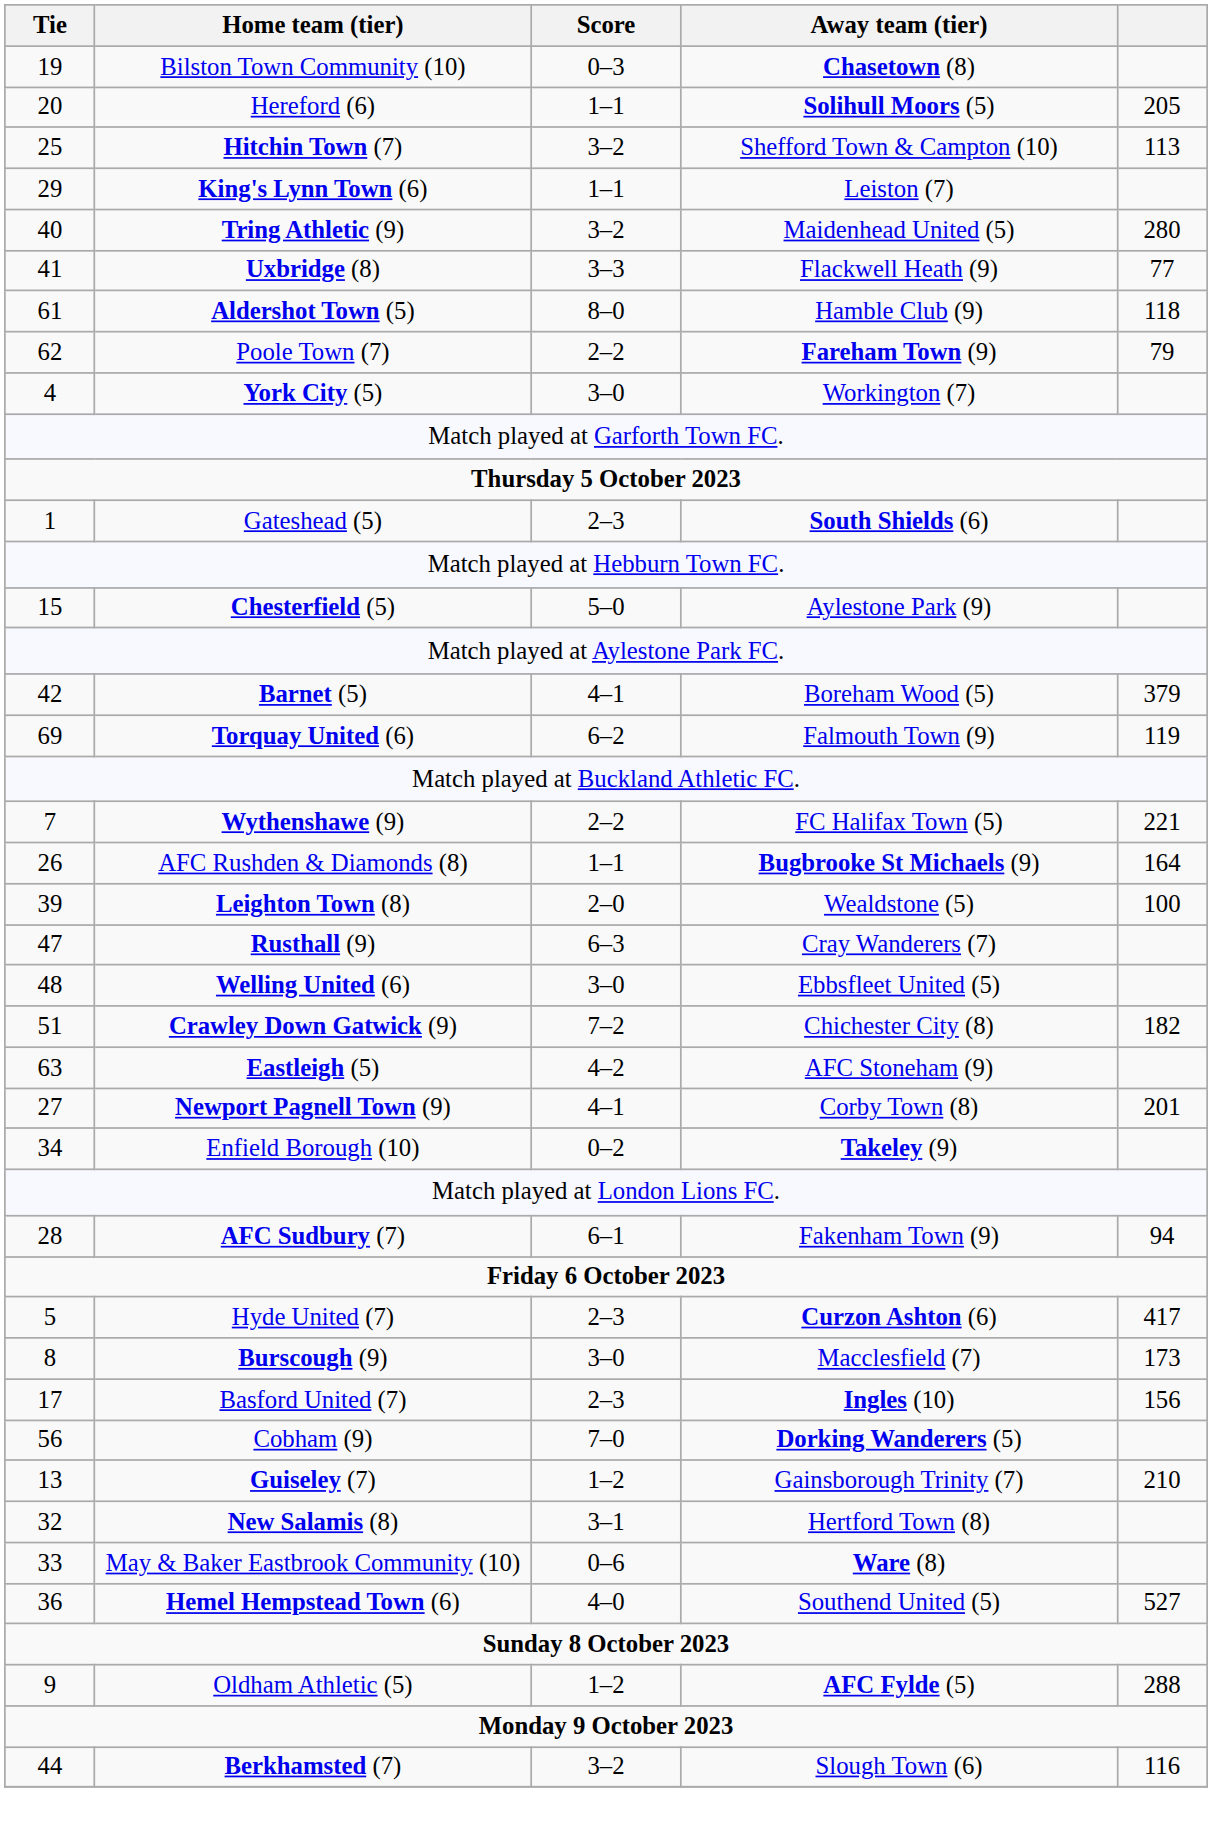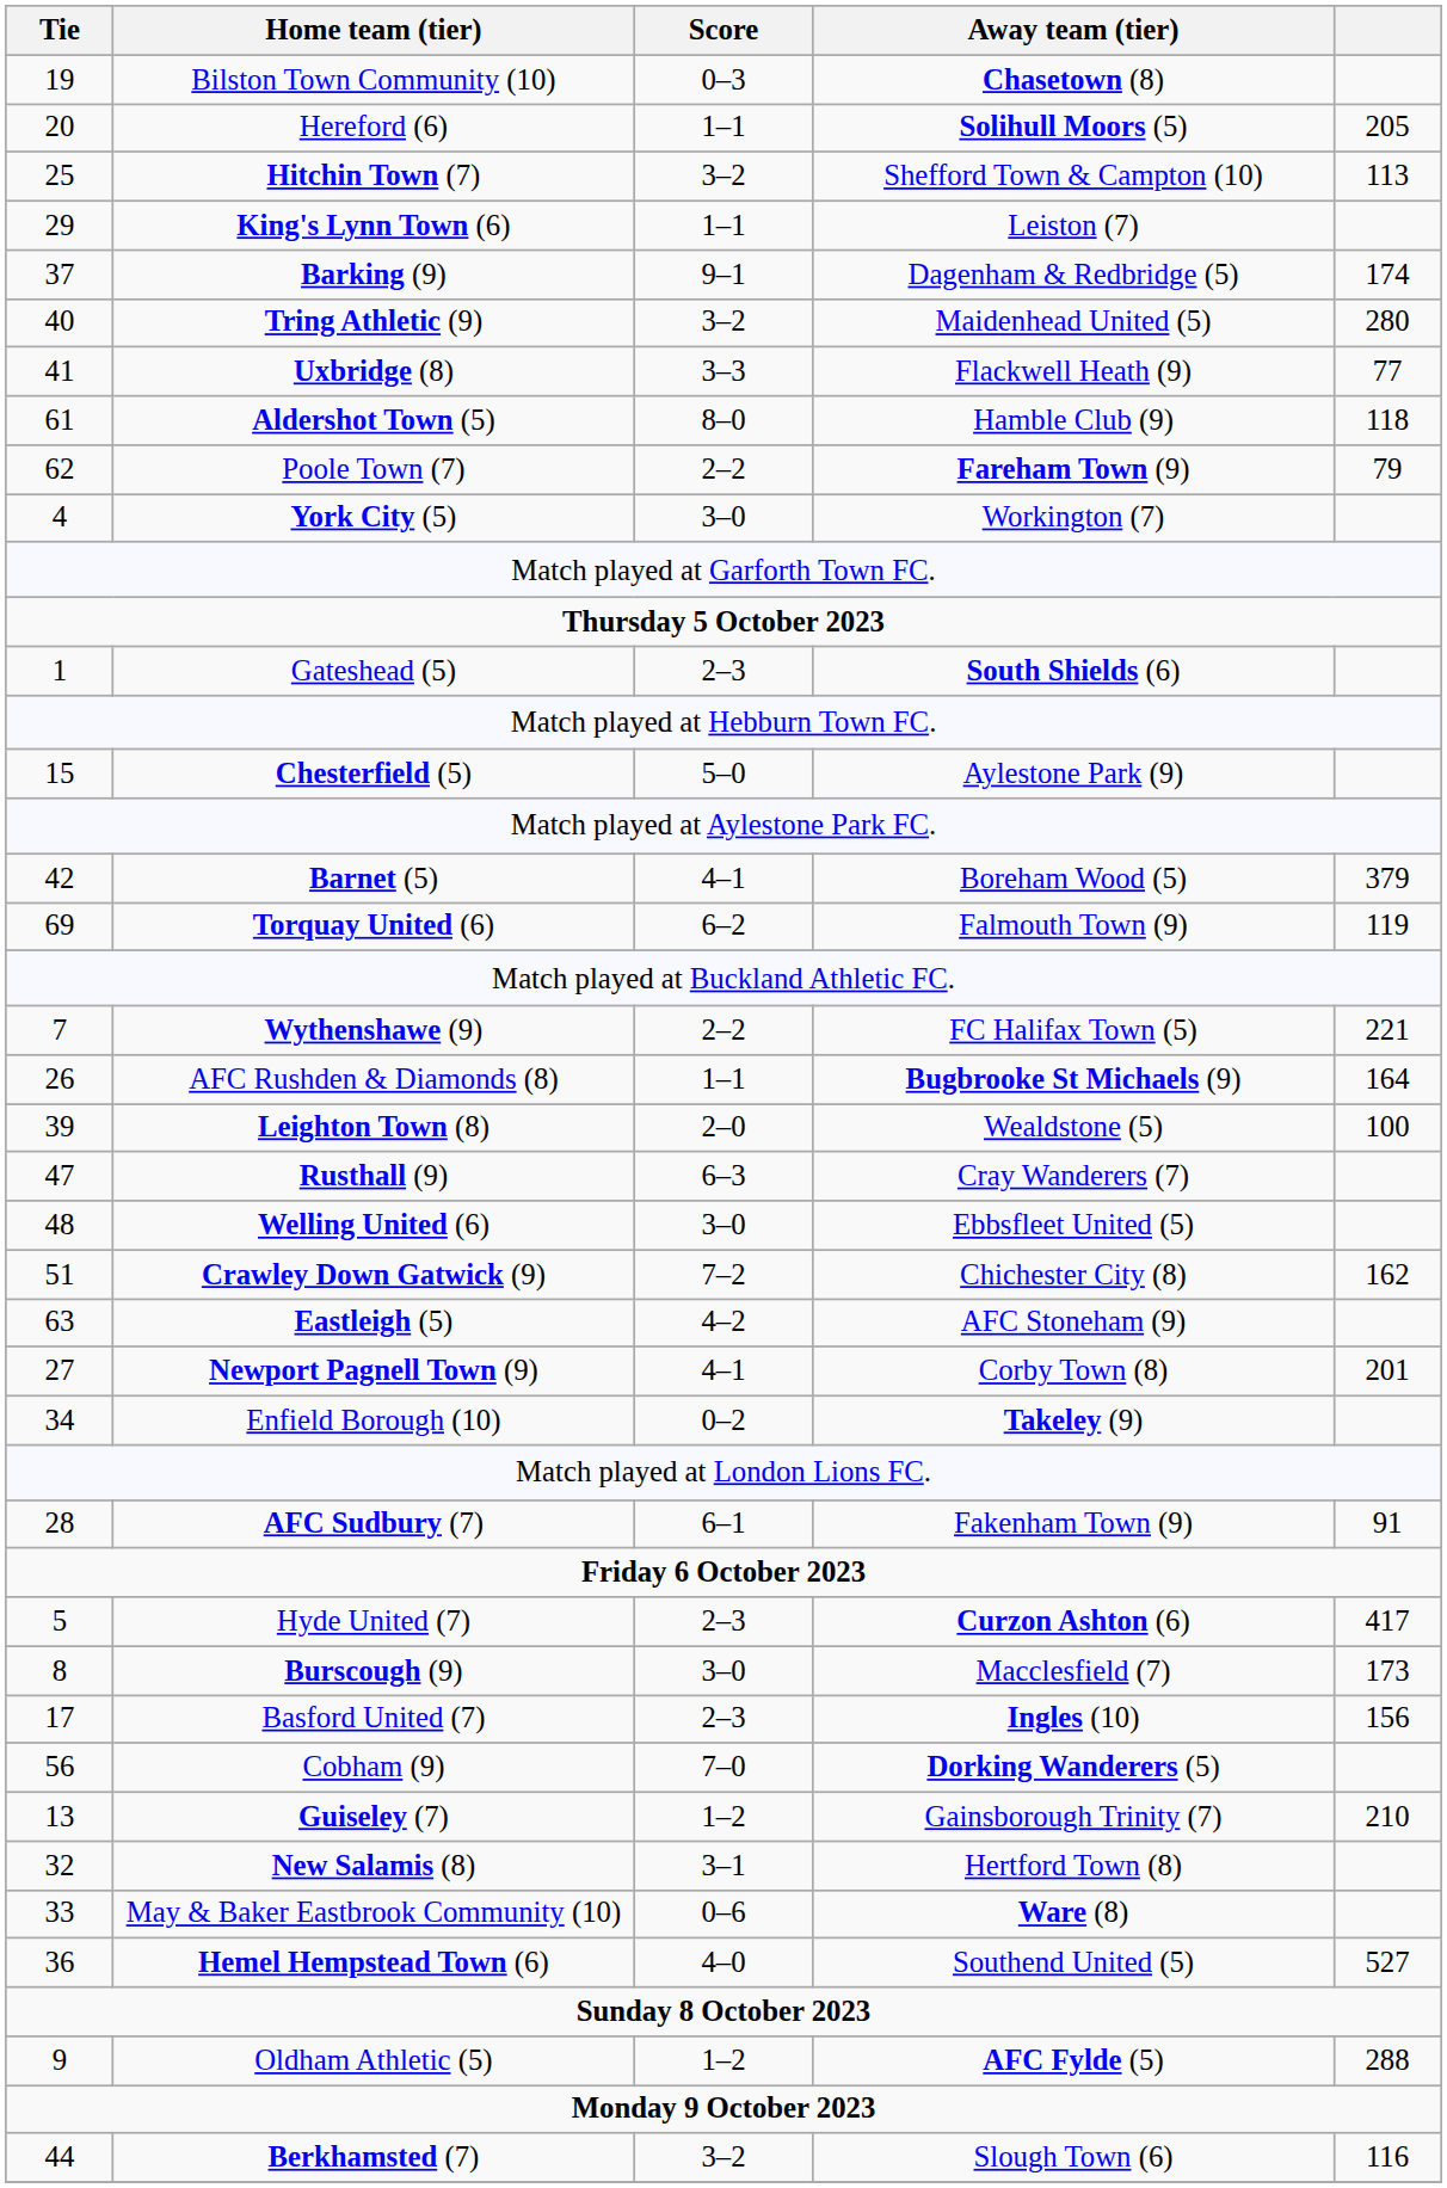 <table class="wikitable" style="width:700px;text-align:center;font-size:90%">
 <tr>
 <th scope="col" style="width: 7.50%">Tie</th>
 <th scope="col" style="width:36.25%">Home team (tier)</th>
 <th scope="col" style="width:12.50%">Score</th>
 <th scope="col" style="width:36.25%">Away team (tier)</th>
 <th scope="col" style="width: 7.50%"></th>
 </tr>
 <tr>
 <td>19</td>
 <td><a href='#'>Bilston Town Community</a> (10)</td>
 <td>0–3</td>
 <td><strong><a href='#'>Chasetown</a></strong> (8)</td>
 <td></td>
 </tr>
 <tr>
 <td>20</td>
 <td><a href='#'>Hereford</a> (6)</td>
 <td>1–1 </td>
 <td><strong><a href='#'>Solihull Moors</a></strong> (5)</td>
 <td>205</td>
 </tr>
 <tr>
 <td>25</td>
 <td><strong><a href='#'>Hitchin Town</a></strong> (7)</td>
 <td>3–2</td>
 <td><a href='#'>Shefford Town & Campton</a> (10)</td>
 <td>113</td>
 </tr>
 <tr>
 <td>29</td>
 <td><strong><a href='#'>King's Lynn Town</a></strong> (6)</td>
 <td>1–1 </td>
 <td><a href='#'>Leiston</a> (7)</td>
 <td></td>
+</tr>
+<tr>
+<td>37</td>
+<td><strong><a href='#'>Barking</a></strong> (9)</td>
+<td>9–1</td>
+<td><a href='#'>Dagenham & Redbridge</a> (5)</td>
+<td>174</td>
 </tr>
 <tr>
 <td>40</td>
 <td><strong><a href='#'>Tring Athletic</a></strong> (9)</td>
 <td>3–2</td>
 <td><a href='#'>Maidenhead United</a> (5)</td>
 <td>280</td>
 </tr>
 <tr>
 <td>41</td>
 <td><strong><a href='#'>Uxbridge</a></strong> (8)</td>
 <td>3–3 </td>
 <td><a href='#'>Flackwell Heath</a> (9)</td>
 <td>77</td>
 </tr>
 <tr>
 <td>61</td>
 <td><strong><a href='#'>Aldershot Town</a></strong> (5)</td>
 <td>8–0</td>
 <td><a href='#'>Hamble Club</a> (9)</td>
 <td>118</td>
 </tr>
 <tr>
 <td>62</td>
 <td><a href='#'>Poole Town</a> (7)</td>
 <td>2–2 </td>
 <td><strong><a href='#'>Fareham Town</a></strong> (9)</td>
 <td>79</td>
 </tr>
 <tr>
 <td>4</td>
 <td><strong><a href='#'>York City</a></strong> (5)</td>
 <td>3–0</td>
 <td><a href='#'>Workington</a> (7)</td>
 <td></td>
 </tr>
 <tr>
 <td colspan="5" style="background:GhostWhite;height:20px;text-align:center">Match played at <a href='#'>Garforth Town FC</a>.</td>
 </tr>
 <tr>
 <td colspan="5"><strong>Thursday 5 October 2023</strong></td>
 </tr>
 <tr>
 <td>1</td>
 <td><a href='#'>Gateshead</a> (5)</td>
 <td>2–3</td>
 <td><strong><a href='#'>South Shields</a></strong> (6)</td>
 <td></td>
 </tr>
 <tr>
 <td colspan="5" style="background:GhostWhite;height:20px;text-align:center">Match played at <a href='#'>Hebburn Town FC</a>.</td>
 </tr>
 <tr>
 <td>15</td>
 <td><strong><a href='#'>Chesterfield</a></strong> (5)</td>
 <td>5–0</td>
 <td><a href='#'>Aylestone Park</a> (9)</td>
 <td></td>
 </tr>
 <tr>
 <td colspan="5" style="background:GhostWhite;height:20px;text-align:center">Match played at <a href='#'>Aylestone Park FC</a>.</td>
 </tr>
 <tr>
 <td>42</td>
 <td><strong><a href='#'>Barnet</a></strong> (5)</td>
 <td>4–1</td>
 <td><a href='#'>Boreham Wood</a> (5)</td>
 <td>379</td>
 </tr>
 <tr>
 <td>69</td>
 <td><strong><a href='#'>Torquay United</a></strong> (6)</td>
 <td>6–2</td>
 <td><a href='#'>Falmouth Town</a> (9)</td>
 <td>119</td>
 </tr>
 <tr>
 <td colspan="5" style="background:GhostWhite;height:20px;text-align:center">Match played at <a href='#'>Buckland Athletic FC</a>.</td>
 </tr>
 <tr>
 <td>7</td>
 <td><strong><a href='#'>Wythenshawe</a></strong> (9)</td>
 <td>2–2 </td>
 <td><a href='#'>FC Halifax Town</a> (5)</td>
 <td>221</td>
 </tr>
 <tr>
 <td>26</td>
 <td><a href='#'>AFC Rushden & Diamonds</a> (8)</td>
 <td>1–1 </td>
 <td><strong><a href='#'>Bugbrooke St Michaels</a></strong> (9)</td>
 <td>164</td>
 </tr>
 <tr>
 <td>39</td>
 <td><strong><a href='#'>Leighton Town</a></strong> (8)</td>
 <td>2–0</td>
 <td><a href='#'>Wealdstone</a> (5)</td>
 <td>100</td>
 </tr>
 <tr>
 <td>47</td>
 <td><strong><a href='#'>Rusthall</a></strong> (9)</td>
 <td>6–3</td>
 <td><a href='#'>Cray Wanderers</a> (7)</td>
 <td></td>
 </tr>
 <tr>
 <td>48</td>
 <td><strong><a href='#'>Welling United</a></strong> (6)</td>
 <td>3–0</td>
 <td><a href='#'>Ebbsfleet United</a> (5)</td>
 <td></td>
 </tr>
 <tr>
 <td>51</td>
 <td><strong><a href='#'>Crawley Down Gatwick</a></strong> (9)</td>
 <td>7–2</td>
 <td><a href='#'>Chichester City</a> (8)</td>
-<td>182</td>
+<td>162</td>
 </tr>
 <tr>
 <td>63</td>
 <td><strong><a href='#'>Eastleigh</a></strong> (5)</td>
 <td>4–2</td>
 <td><a href='#'>AFC Stoneham</a> (9)</td>
 <td></td>
 </tr>
 <tr>
 <td>27</td>
 <td><strong><a href='#'>Newport Pagnell Town</a></strong> (9)</td>
 <td>4–1</td>
 <td><a href='#'>Corby Town</a> (8)</td>
 <td>201</td>
 </tr>
 <tr>
 <td>34</td>
 <td><a href='#'>Enfield Borough</a> (10)</td>
 <td>0–2</td>
 <td><strong><a href='#'>Takeley</a></strong> (9)</td>
 <td></td>
 </tr>
 <tr>
 <td colspan="5" style="background:GhostWhite;height:20px;text-align:center">Match played at <a href='#'>London Lions FC</a>.</td>
 </tr>
 <tr>
 <td>28</td>
 <td><strong><a href='#'>AFC Sudbury</a></strong> (7)</td>
 <td>6–1</td>
 <td><a href='#'>Fakenham Town</a> (9)</td>
-<td>94</td>
+<td>91</td>
 </tr>
 <tr>
 <td colspan="5"><strong>Friday 6 October 2023</strong></td>
 </tr>
 <tr>
 <td>5</td>
 <td><a href='#'>Hyde United</a> (7)</td>
 <td>2–3</td>
 <td><strong><a href='#'>Curzon Ashton</a></strong> (6)</td>
 <td>417</td>
 </tr>
 <tr>
 <td>8</td>
 <td><strong><a href='#'>Burscough</a></strong> (9)</td>
 <td>3–0</td>
 <td><a href='#'>Macclesfield</a> (7)</td>
 <td>173</td>
 </tr>
 <tr>
 <td>17</td>
 <td><a href='#'>Basford United</a> (7)</td>
 <td>2–3</td>
 <td><strong><a href='#'>Ingles</a></strong> (10)</td>
 <td>156</td>
 </tr>
 <tr>
 <td>56</td>
 <td><a href='#'>Cobham</a> (9)</td>
 <td>7–0</td>
 <td><strong><a href='#'>Dorking Wanderers</a></strong> (5)</td>
 <td></td>
 </tr>
 <tr>
 <td>13</td>
 <td><strong><a href='#'>Guiseley</a></strong> (7)</td>
 <td>1–2</td>
 <td><a href='#'>Gainsborough Trinity</a> (7)</td>
 <td>210</td>
 </tr>
 <tr>
 <td>32</td>
 <td><strong><a href='#'>New Salamis</a></strong> (8)</td>
 <td>3–1</td>
 <td><a href='#'>Hertford Town</a> (8)</td>
 <td></td>
 </tr>
 <tr>
 <td>33</td>
 <td><a href='#'>May & Baker Eastbrook Community</a> (10)</td>
 <td>0–6</td>
 <td><strong><a href='#'>Ware</a></strong> (8)</td>
 <td></td>
 </tr>
 <tr>
 <td>36</td>
 <td><strong><a href='#'>Hemel Hempstead Town</a></strong> (6)</td>
 <td>4–0</td>
 <td><a href='#'>Southend United</a> (5)</td>
 <td>527</td>
 </tr>
 <tr>
 <td colspan="5"><strong>Sunday 8 October 2023</strong></td>
 </tr>
 <tr>
 <td>9</td>
 <td><a href='#'>Oldham Athletic</a> (5)</td>
 <td>1–2</td>
 <td><strong><a href='#'>AFC Fylde</a></strong> (5)</td>
 <td>288</td>
 </tr>
 <tr>
 <td colspan="5"><strong>Monday 9 October 2023</strong></td>
 </tr>
 <tr>
 <td>44</td>
 <td><strong><a href='#'>Berkhamsted</a></strong> (7)</td>
 <td>3–2</td>
 <td><a href='#'>Slough Town</a> (6)</td>
 <td>116</td>
 </tr>
 <tr>
 </tr>
 </table>
